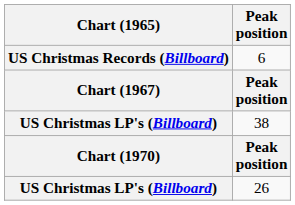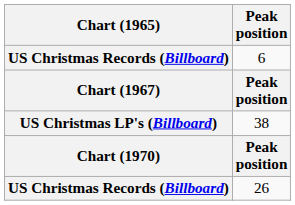 <table class="wikitable sortable plainrowheaders">
 <tr>
 <th scope="col">Chart (1965)</th>
 <th scope="col">Peak<br>position</th>
 </tr>
 <tr>
 <th scope="row">US Christmas Records (<em><a href='#'>Billboard</a></em>)</th>
 <td align="center">6</td>
 </tr>
 <tr>
 <th scope="col">Chart (1967)</th>
 <th scope="col">Peak<br>position</th>
 </tr>
 <tr>
 <th scope="row">US Christmas LP's (<em><a href='#'>Billboard</a></em>)</th>
 <td align="center">38</td>
 </tr>
 <tr>
 <th scope="col">Chart (1970)</th>
 <th scope="col">Peak<br>position</th>
 </tr>
 <tr>
-<th scope="row">US Christmas LP's (<em><a href='#'>Billboard</a></em>)</th>
+<th scope="row">US Christmas Records (<em><a href='#'>Billboard</a></em>)</th>
 <td align="center">26</td>
 </tr>
 </table>
